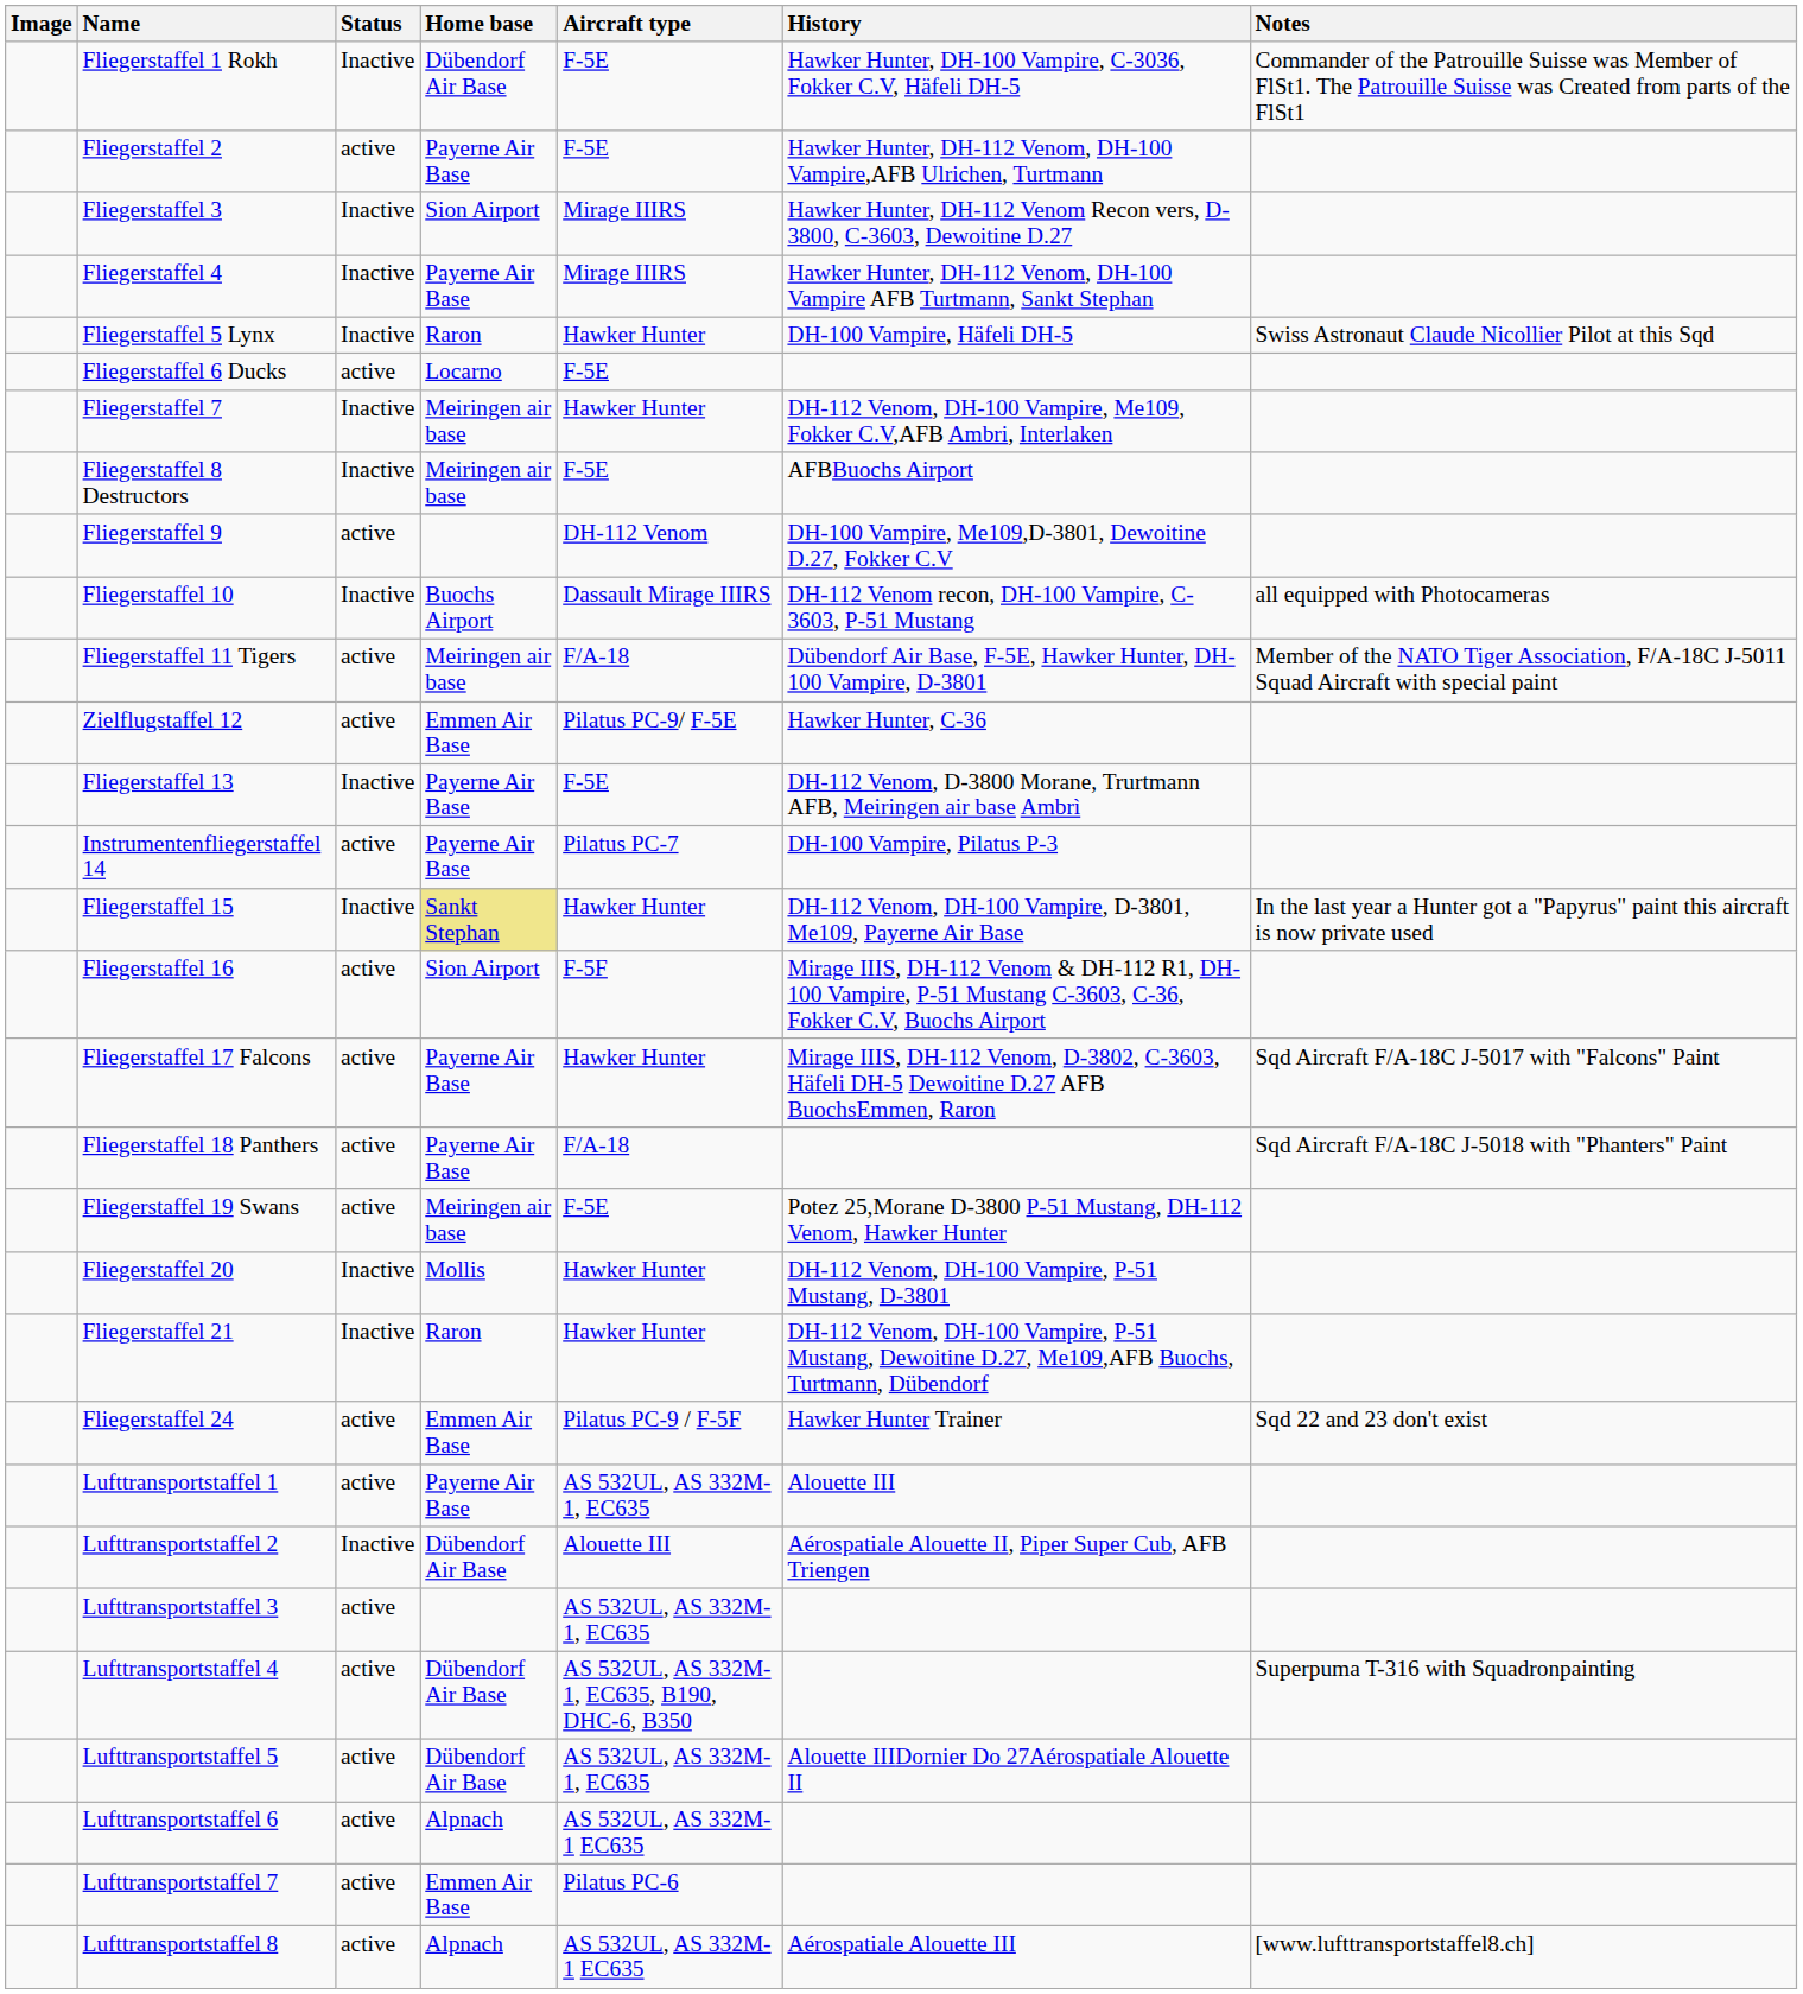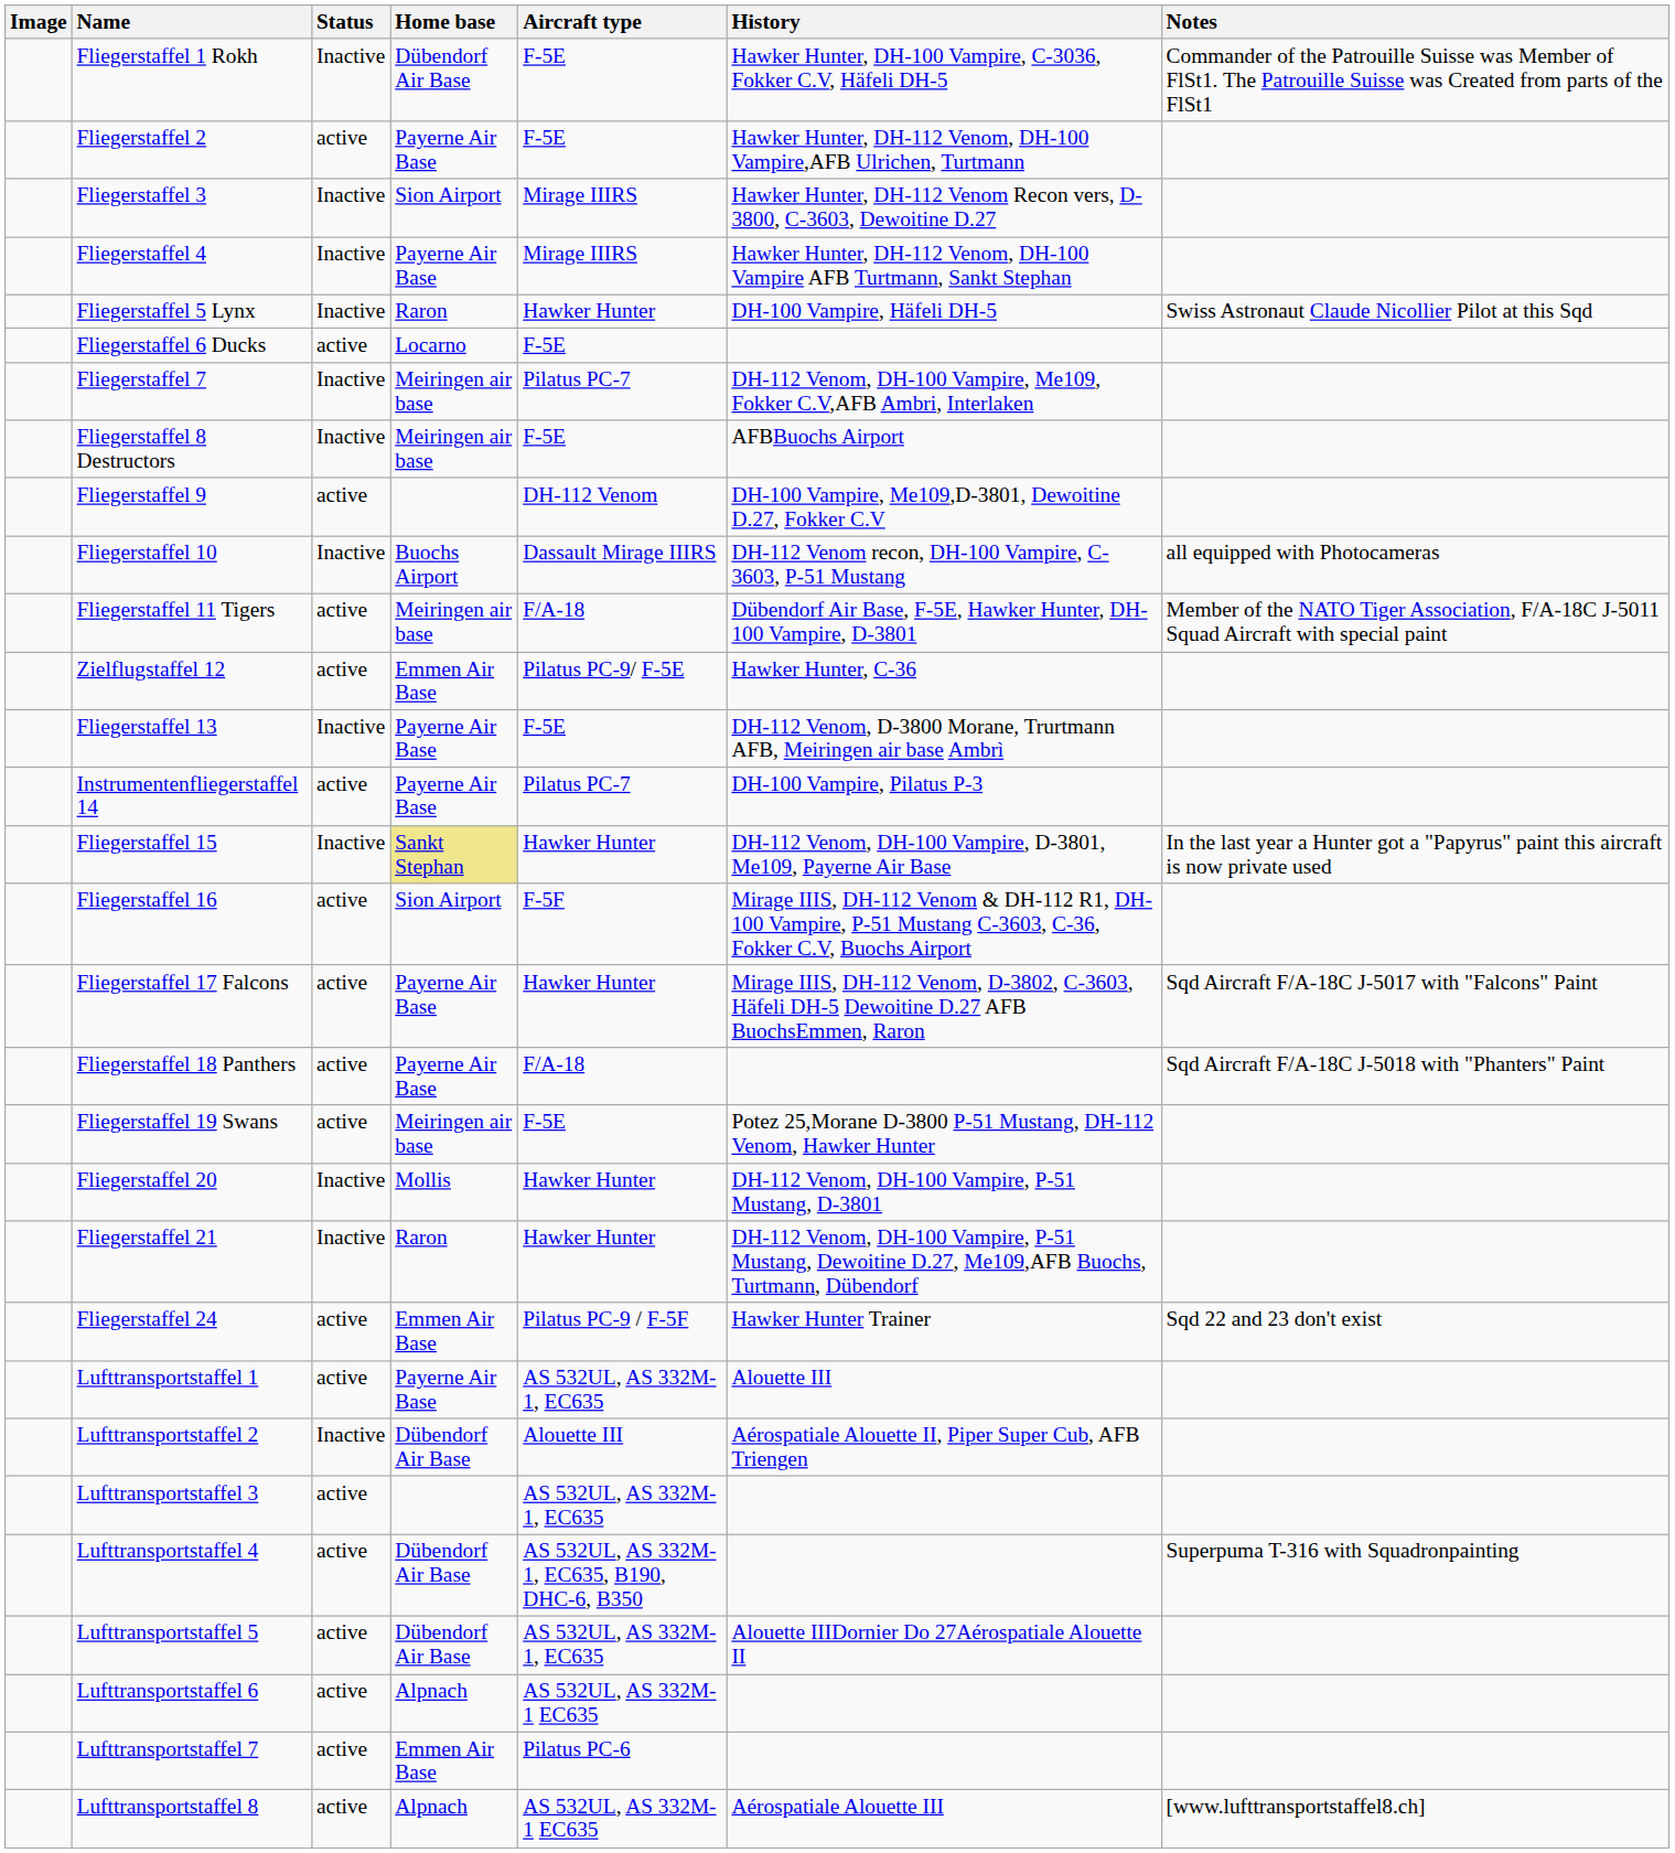 <table class="wikitable sortable">
 <tr valign="top">
 <th style="text-align: left;">Image</th>
 <th style="text-align: left;">Name</th>
 <th style="text-align: left;">Status</th>
 <th style="text-align: left;">Home base</th>
 <th style="text-align: left;">Aircraft type</th>
 <th style="text-align: left;">History</th>
 <th style="text-align: left;">Notes</th>
 </tr>
 <tr valign="top">
 <td></td>
 <td><a href='#'>Fliegerstaffel 1</a> Rokh</td>
 <td>Inactive</td>
 <td><a href='#'>Dübendorf Air Base</a></td>
 <td><a href='#'>F-5E</a></td>
 <td><a href='#'>Hawker Hunter</a>, <a href='#'>DH-100 Vampire</a>, <a href='#'>C-3036</a>, <a href='#'>Fokker C.V</a>, <a href='#'>Häfeli DH-5</a></td>
 <td>Commander of the Patrouille Suisse was Member of FlSt1. The <a href='#'>Patrouille Suisse</a> was Created from parts of the FlSt1</td>
 </tr>
 <tr valign="top">
 <td></td>
 <td><a href='#'>Fliegerstaffel 2</a></td>
 <td>active</td>
 <td><a href='#'>Payerne Air Base</a></td>
 <td><a href='#'>F-5E</a></td>
 <td><a href='#'>Hawker Hunter</a>, <a href='#'>DH-112 Venom</a>, <a href='#'>DH-100 Vampire</a>,AFB <a href='#'>Ulrichen</a>, <a href='#'>Turtmann</a></td>
 <td></td>
 </tr>
 <tr valign="top">
 <td></td>
 <td><a href='#'>Fliegerstaffel 3</a></td>
 <td>Inactive</td>
 <td><a href='#'>Sion Airport</a></td>
 <td><a href='#'>Mirage IIIRS</a></td>
 <td><a href='#'>Hawker Hunter</a>, <a href='#'>DH-112 Venom</a> Recon vers, <a href='#'>D-3800</a>, <a href='#'>C-3603</a>, <a href='#'>Dewoitine D.27</a></td>
 <td></td>
 </tr>
 <tr valign="top">
 <td></td>
 <td><a href='#'>Fliegerstaffel 4</a></td>
 <td>Inactive</td>
 <td><a href='#'>Payerne Air Base</a></td>
 <td><a href='#'>Mirage IIIRS</a></td>
 <td><a href='#'>Hawker Hunter</a>, <a href='#'>DH-112 Venom</a>, <a href='#'>DH-100 Vampire</a> AFB <a href='#'>Turtmann</a>, <a href='#'>Sankt Stephan</a></td>
 <td></td>
 </tr>
 <tr valign="top">
 <td></td>
 <td><a href='#'>Fliegerstaffel 5</a> Lynx</td>
 <td>Inactive</td>
 <td><a href='#'>Raron</a></td>
 <td><a href='#'>Hawker Hunter</a></td>
 <td><a href='#'>DH-100 Vampire</a>, <a href='#'>Häfeli DH-5</a></td>
 <td>Swiss Astronaut <a href='#'>Claude Nicollier</a> Pilot at this Sqd</td>
 </tr>
 <tr valign="top">
 <td></td>
 <td><a href='#'>Fliegerstaffel 6</a> Ducks</td>
 <td>active</td>
 <td><a href='#'>Locarno</a></td>
 <td><a href='#'>F-5E</a></td>
 <td></td>
 <td></td>
 </tr>
 <tr valign="top">
 <td></td>
 <td><a href='#'>Fliegerstaffel 7</a></td>
 <td>Inactive</td>
 <td><a href='#'>Meiringen air base</a></td>
-<td><a href='#'>Hawker Hunter</a></td>
+<td><a href='#'>Pilatus PC-7</a></td>
 <td><a href='#'>DH-112 Venom</a>, <a href='#'>DH-100 Vampire</a>, <a href='#'>Me109</a>, <a href='#'>Fokker C.V</a>,AFB <a href='#'>Ambri</a>, <a href='#'>Interlaken</a></td>
 <td></td>
 </tr>
 <tr valign="top">
 <td></td>
 <td><a href='#'>Fliegerstaffel 8</a> Destructors</td>
 <td>Inactive</td>
 <td><a href='#'>Meiringen air base</a></td>
 <td><a href='#'>F-5E</a></td>
 <td>AFB<a href='#'>Buochs Airport</a></td>
 <td></td>
 </tr>
 <tr valign="top">
 <td></td>
 <td><a href='#'>Fliegerstaffel 9</a></td>
 <td>active</td>
 <td></td>
 <td><a href='#'>DH-112 Venom</a></td>
 <td><a href='#'>DH-100 Vampire</a>, <a href='#'>Me109</a>,D-3801, <a href='#'>Dewoitine D.27</a>, <a href='#'>Fokker C.V</a></td>
 <td></td>
 </tr>
 <tr valign="top">
 <td></td>
 <td><a href='#'>Fliegerstaffel 10</a></td>
 <td>Inactive</td>
 <td><a href='#'>Buochs Airport</a></td>
 <td><a href='#'>Dassault Mirage IIIRS</a></td>
 <td><a href='#'>DH-112 Venom</a> recon, <a href='#'>DH-100 Vampire</a>, <a href='#'>C-3603</a>, <a href='#'>P-51 Mustang</a></td>
 <td>all equipped with Photocameras</td>
 </tr>
 <tr valign="top">
 <td></td>
 <td><a href='#'>Fliegerstaffel 11</a> Tigers</td>
 <td>active</td>
 <td><a href='#'>Meiringen air base</a></td>
 <td><a href='#'>F/A-18</a></td>
 <td><a href='#'>Dübendorf Air Base</a>, <a href='#'>F-5E</a>, <a href='#'>Hawker Hunter</a>, <a href='#'>DH-100 Vampire</a>, <a href='#'>D-3801</a></td>
 <td>Member of the <a href='#'>NATO Tiger Association</a>, F/A-18C J-5011 Squad Aircraft with special paint</td>
 </tr>
 <tr valign="top">
 <td></td>
 <td><a href='#'>Zielflugstaffel 12</a></td>
 <td>active</td>
 <td><a href='#'>Emmen Air Base</a></td>
 <td><a href='#'>Pilatus PC-9</a>/ <a href='#'>F-5E</a></td>
 <td><a href='#'>Hawker Hunter</a>, <a href='#'>C-36</a></td>
 <td></td>
 </tr>
 <tr valign="top">
 <td></td>
 <td><a href='#'>Fliegerstaffel 13</a></td>
 <td>Inactive</td>
 <td><a href='#'>Payerne Air Base</a></td>
 <td><a href='#'>F-5E</a></td>
 <td><a href='#'>DH-112 Venom</a>, D-3800 Morane, Trurtmann AFB, <a href='#'>Meiringen air base</a> <a href='#'>Ambrì</a></td>
 <td></td>
 </tr>
 <tr valign="top">
 <td></td>
 <td><a href='#'>Instrumentenfliegerstaffel 14</a></td>
 <td>active</td>
 <td><a href='#'>Payerne Air Base</a></td>
 <td><a href='#'>Pilatus PC-7</a></td>
 <td><a href='#'>DH-100 Vampire</a>, <a href='#'>Pilatus P-3</a></td>
 <td></td>
 </tr>
 <tr valign="top">
 <td></td>
 <td><a href='#'>Fliegerstaffel 15</a></td>
 <td>Inactive</td>
 <td style="background: khaki;"><a href='#'>Sankt Stephan</a></td>
 <td><a href='#'>Hawker Hunter</a></td>
 <td><a href='#'>DH-112 Venom</a>, <a href='#'>DH-100 Vampire</a>, D-3801, <a href='#'>Me109</a>, <a href='#'>Payerne Air Base</a></td>
 <td>In the last year a Hunter got a "Papyrus" paint this aircraft is now private used</td>
 </tr>
 <tr valign="top">
 <td></td>
 <td><a href='#'>Fliegerstaffel 16</a></td>
 <td>active</td>
 <td><a href='#'>Sion Airport</a></td>
 <td><a href='#'>F-5F</a></td>
 <td><a href='#'>Mirage IIIS</a>, <a href='#'>DH-112 Venom</a> & DH-112 R1, <a href='#'>DH-100 Vampire</a>, <a href='#'>P-51 Mustang</a> <a href='#'>C-3603</a>, <a href='#'>C-36</a>, <a href='#'>Fokker C.V</a>, <a href='#'>Buochs Airport</a></td>
 <td></td>
 </tr>
 <tr valign="top">
 <td></td>
 <td><a href='#'>Fliegerstaffel 17</a> Falcons</td>
 <td>active</td>
 <td><a href='#'>Payerne Air Base</a></td>
 <td><a href='#'>Hawker Hunter</a></td>
 <td><a href='#'>Mirage IIIS</a>, <a href='#'>DH-112 Venom</a>, <a href='#'>D-3802</a>, <a href='#'>C-3603</a>, <a href='#'>Häfeli DH-5</a> <a href='#'>Dewoitine D.27</a> AFB <a href='#'>Buochs</a><a href='#'>Emmen</a>, <a href='#'>Raron</a></td>
 <td>Sqd Aircraft F/A-18C J-5017 with  "Falcons" Paint</td>
 </tr>
 <tr valign="top">
 <td></td>
 <td><a href='#'>Fliegerstaffel 18</a> Panthers</td>
 <td>active</td>
 <td><a href='#'>Payerne Air Base</a></td>
 <td><a href='#'>F/A-18</a></td>
 <td></td>
 <td>Sqd Aircraft F/A-18C J-5018 with  "Phanters" Paint</td>
 </tr>
 <tr valign="top">
 <td></td>
 <td><a href='#'>Fliegerstaffel 19</a> Swans</td>
 <td>active</td>
 <td><a href='#'>Meiringen air base</a></td>
 <td><a href='#'>F-5E</a></td>
 <td>Potez 25,Morane D-3800 <a href='#'>P-51 Mustang</a>, <a href='#'>DH-112 Venom</a>, <a href='#'>Hawker Hunter</a></td>
 <td></td>
 </tr>
 <tr valign="top">
 <td></td>
 <td><a href='#'>Fliegerstaffel 20</a></td>
 <td>Inactive</td>
 <td><a href='#'>Mollis</a></td>
 <td><a href='#'>Hawker Hunter</a></td>
 <td><a href='#'>DH-112 Venom</a>, <a href='#'>DH-100 Vampire</a>, <a href='#'>P-51 Mustang</a>, <a href='#'>D-3801</a></td>
 <td></td>
 </tr>
 <tr valign="top">
 <td></td>
 <td><a href='#'>Fliegerstaffel 21</a></td>
 <td>Inactive</td>
 <td><a href='#'>Raron</a></td>
 <td><a href='#'>Hawker Hunter</a></td>
 <td><a href='#'>DH-112 Venom</a>, <a href='#'>DH-100 Vampire</a>, <a href='#'>P-51 Mustang</a>, <a href='#'>Dewoitine D.27</a>, <a href='#'>Me109</a>,AFB <a href='#'>Buochs</a>, <a href='#'>Turtmann</a>, <a href='#'>Dübendorf</a></td>
 <td></td>
 </tr>
 <tr valign="top">
 <td></td>
 <td><a href='#'>Fliegerstaffel 24</a></td>
 <td>active</td>
 <td><a href='#'>Emmen Air Base</a></td>
 <td><a href='#'>Pilatus PC-9</a> / <a href='#'>F-5F</a></td>
 <td><a href='#'>Hawker Hunter</a> Trainer</td>
 <td>Sqd 22 and 23 don't exist</td>
 </tr>
 <tr valign="top">
 <td></td>
 <td><a href='#'>Lufttransportstaffel 1</a></td>
 <td>active</td>
 <td><a href='#'>Payerne Air Base</a></td>
 <td><a href='#'>AS 532UL</a>, <a href='#'>AS 332M-1</a>, <a href='#'>EC635</a></td>
 <td><a href='#'>Alouette III</a></td>
 <td></td>
 </tr>
 <tr valign="top">
 <td></td>
 <td><a href='#'>Lufttransportstaffel 2</a></td>
 <td>Inactive</td>
 <td><a href='#'>Dübendorf Air Base</a></td>
 <td><a href='#'>Alouette III</a></td>
 <td><a href='#'>Aérospatiale Alouette II</a>, <a href='#'>Piper Super Cub</a>, AFB <a href='#'>Triengen</a></td>
 <td></td>
 </tr>
 <tr valign="top">
 <td></td>
 <td><a href='#'>Lufttransportstaffel 3</a></td>
 <td>active</td>
 <td></td>
 <td><a href='#'>AS 532UL</a>, <a href='#'>AS 332M-1</a>, <a href='#'>EC635</a></td>
 <td></td>
 <td></td>
 </tr>
 <tr valign="top">
 <td></td>
 <td><a href='#'>Lufttransportstaffel 4</a></td>
 <td>active</td>
 <td><a href='#'>Dübendorf Air Base</a></td>
 <td><a href='#'>AS 532UL</a>, <a href='#'>AS 332M-1</a>, <a href='#'>EC635</a>, <a href='#'>B190</a>, <a href='#'>DHC-6</a>, <a href='#'>B350</a></td>
 <td></td>
 <td>Superpuma T-316 with Squadronpainting</td>
 </tr>
 <tr valign="top">
 <td></td>
 <td><a href='#'>Lufttransportstaffel 5</a></td>
 <td>active</td>
 <td><a href='#'>Dübendorf Air Base</a></td>
 <td><a href='#'>AS 532UL</a>, <a href='#'>AS 332M-1</a>, <a href='#'>EC635</a></td>
 <td><a href='#'>Alouette III</a><a href='#'>Dornier Do 27</a><a href='#'>Aérospatiale Alouette II</a></td>
 <td></td>
 </tr>
 <tr valign="top">
 <td></td>
 <td><a href='#'>Lufttransportstaffel 6</a></td>
 <td>active</td>
 <td><a href='#'>Alpnach</a></td>
 <td><a href='#'>AS 532UL</a>, <a href='#'>AS 332M-1</a> <a href='#'>EC635</a></td>
 <td></td>
 </tr>
 <tr valign="top">
 <td></td>
 <td><a href='#'>Lufttransportstaffel 7</a></td>
 <td>active</td>
 <td><a href='#'>Emmen Air Base</a></td>
 <td><a href='#'>Pilatus PC-6</a></td>
 <td></td>
 <td></td>
 </tr>
 <tr valign="top">
 <td></td>
 <td><a href='#'>Lufttransportstaffel 8</a></td>
 <td>active</td>
 <td><a href='#'>Alpnach</a></td>
 <td><a href='#'>AS 532UL</a>, <a href='#'>AS 332M-1</a> <a href='#'>EC635</a></td>
 <td><a href='#'>Aérospatiale Alouette III</a></td>
 <td> [www.lufttransportstaffel8.ch]</td>
 </tr>
 </table>
